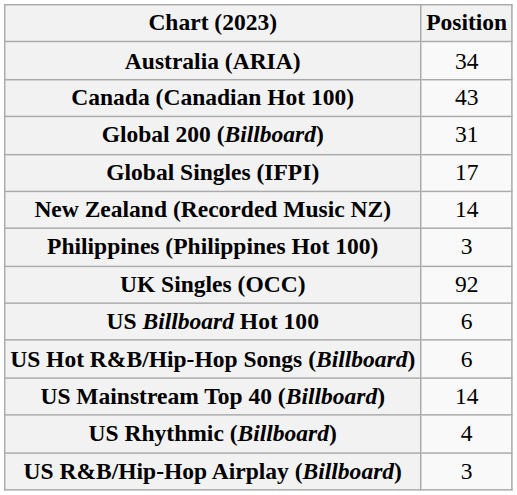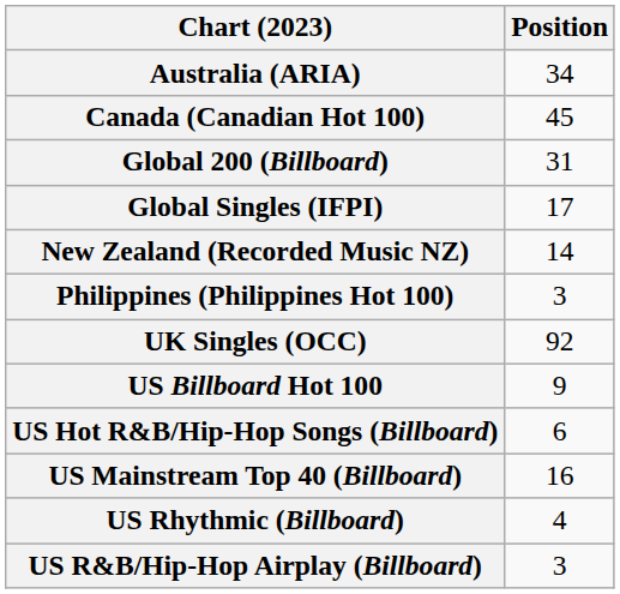 <table class="wikitable sortable plainrowheaders" style="text-align:center">
 <tr>
 <th scope="col">Chart (2023)</th>
 <th scope="col">Position</th>
 </tr>
 <tr>
 <th scope="row">Australia (ARIA)</th>
 <td>34</td>
 </tr>
 <tr>
 <th scope="row">Canada (Canadian Hot 100)</th>
-<td>43</td>
+<td>45</td>
 </tr>
 <tr>
 <th scope="row">Global 200 (<em>Billboard</em>)</th>
 <td>31</td>
 </tr>
 <tr>
 <th scope="row">Global Singles (IFPI)</th>
 <td>17</td>
 </tr>
 <tr>
 <th scope="row">New Zealand (Recorded Music NZ)</th>
 <td>14</td>
 </tr>
 <tr>
 <th scope="row">Philippines (Philippines Hot 100)</th>
 <td>3</td>
 </tr>
 <tr>
 <th scope="row">UK Singles (OCC)</th>
 <td>92</td>
 </tr>
 <tr>
 <th scope="row">US <em>Billboard</em> Hot 100</th>
-<td>6</td>
+<td>9</td>
 </tr>
 <tr>
 <th scope="row">US Hot R&B/Hip-Hop Songs (<em>Billboard</em>)</th>
 <td>6</td>
 </tr>
 <tr>
 <th scope="row">US Mainstream Top 40 (<em>Billboard</em>)</th>
-<td>14</td>
+<td>16</td>
 </tr>
 <tr>
 <th scope="row">US Rhythmic (<em>Billboard</em>)</th>
 <td>4</td>
 </tr>
 <tr>
 <th scope="row">US R&B/Hip-Hop Airplay (<em>Billboard</em>)</th>
 <td>3</td>
 </tr>
 </table>
